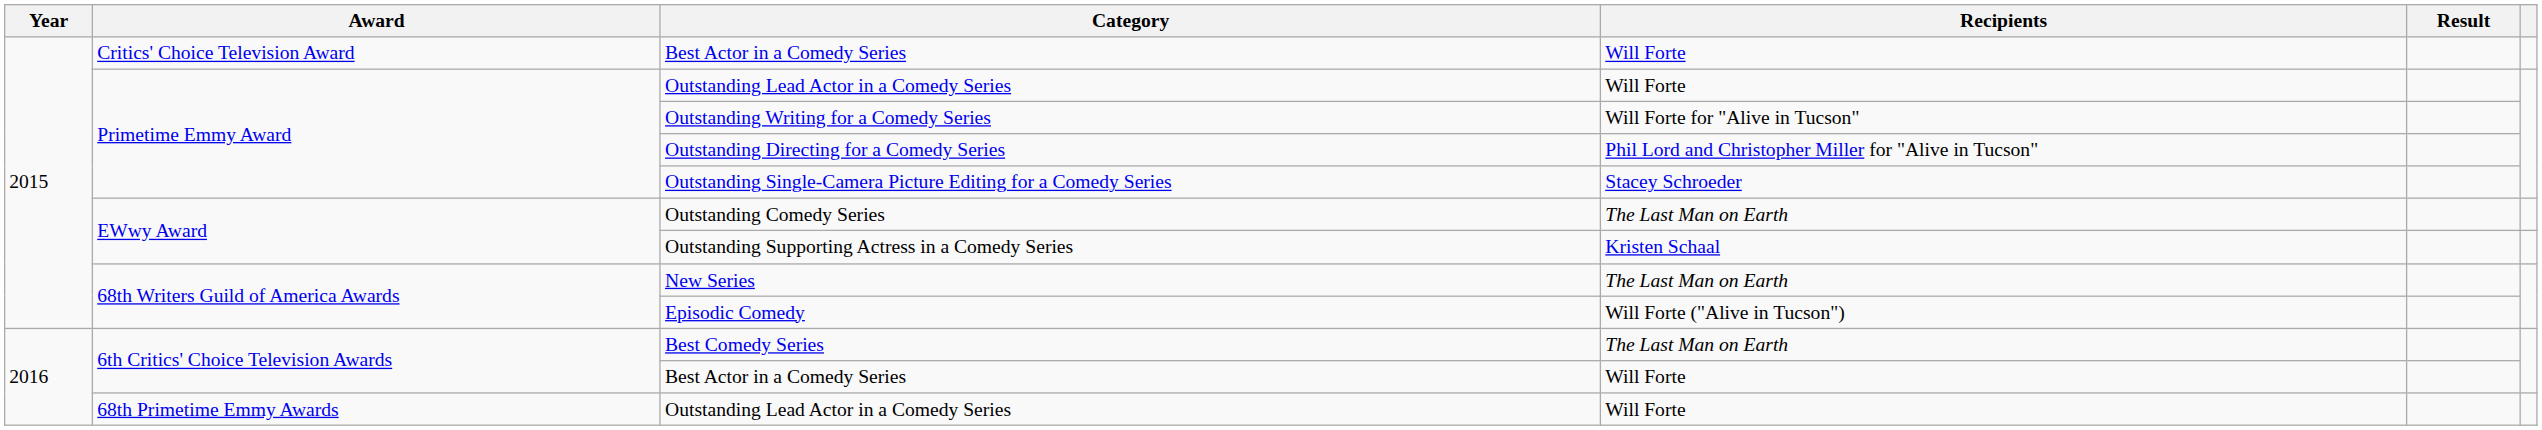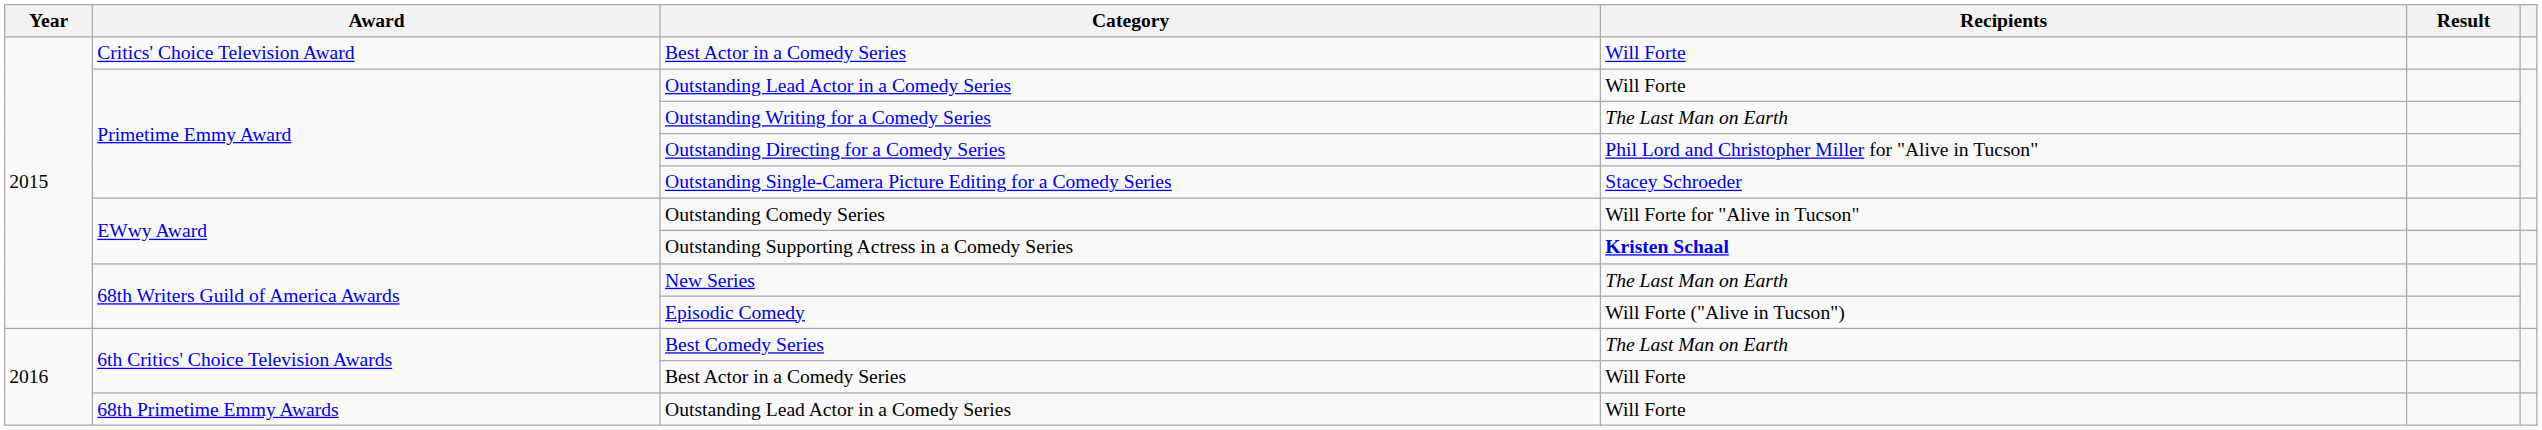 <table class="wikitable sortable"  style="font-size:95%; width:99%;">
 <tr style="text-align:center;">
 <th>Year</th>
 <th>Award</th>
 <th>Category</th>
 <th>Recipients</th>
 <th>Result</th>
 <th></th>
 </tr>
 <tr>
 <td rowspan="9">2015</td>
 <td rowspan="1"><a href='#'>Critics' Choice Television Award</a></td>
 <td><a href='#'>Best Actor in a Comedy Series</a></td>
 <td><a href='#'>Will Forte</a></td>
 <td></td>
 <td></td>
 </tr>
 <tr>
 <td rowspan="4"><a href='#'>Primetime Emmy Award</a></td>
 <td><a href='#'>Outstanding Lead Actor in a Comedy Series</a></td>
 <td>Will Forte</td>
 <td></td>
 <td rowspan="4"></td>
 </tr>
 <tr>
 <td><a href='#'>Outstanding Writing for a Comedy Series</a></td>
-<td>Will Forte for "Alive in Tucson"</td>
+<td><em>The Last Man on Earth</em></td>
 <td></td>
 </tr>
 <tr>
 <td><a href='#'>Outstanding Directing for a Comedy Series</a></td>
 <td><a href='#'>Phil Lord and Christopher Miller</a> for "Alive in Tucson"</td>
 <td></td>
 </tr>
 <tr>
 <td><a href='#'>Outstanding Single-Camera Picture Editing for a Comedy Series</a></td>
 <td><a href='#'>Stacey Schroeder</a></td>
 <td></td>
 </tr>
 <tr>
 <td rowspan="2"><a href='#'>EWwy Award</a></td>
 <td>Outstanding Comedy Series</td>
-<td><em>The Last Man on Earth</em></td>
+<td>Will Forte for "Alive in Tucson"</td>
 <td></td>
 <td></td>
 </tr>
 <tr>
 <td>Outstanding Supporting Actress in a Comedy Series</td>
-<td><a href='#'>Kristen Schaal</a></td>
+<td><strong><a href='#'>Kristen Schaal</a></strong></td>
 <td></td>
 <td></td>
 </tr>
 <tr>
 <td rowspan=2><a href='#'>68th Writers Guild of America Awards</a></td>
 <td><a href='#'>New Series</a></td>
 <td><em>The Last Man on Earth</em></td>
 <td></td>
 <td rowspan=2></td>
 </tr>
 <tr>
 <td><a href='#'>Episodic Comedy</a></td>
 <td>Will Forte ("Alive in Tucson")</td>
 <td></td>
 </tr>
 <tr>
 <td rowspan="3">2016</td>
 <td rowspan="2"><a href='#'>6th Critics' Choice Television Awards</a></td>
 <td><a href='#'>Best Comedy Series</a></td>
 <td><em>The Last Man on Earth</em></td>
 <td></td>
 <td rowspan="2"></td>
 </tr>
 <tr>
 <td>Best Actor in a Comedy Series</td>
 <td>Will Forte</td>
 <td></td>
 </tr>
 <tr>
 <td><a href='#'>68th Primetime Emmy Awards</a></td>
 <td>Outstanding Lead Actor in a Comedy Series</td>
 <td>Will Forte</td>
 <td></td>
 <td></td>
 </tr>
 </table>
